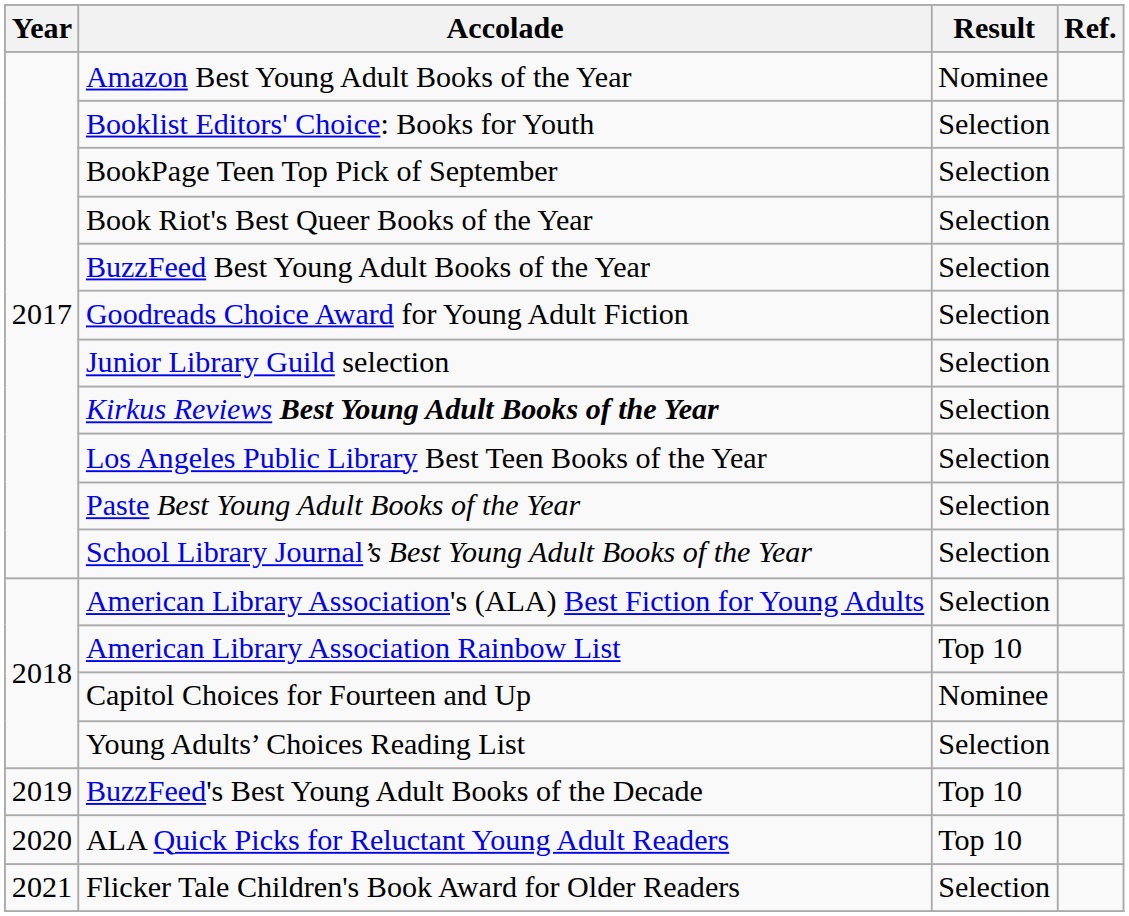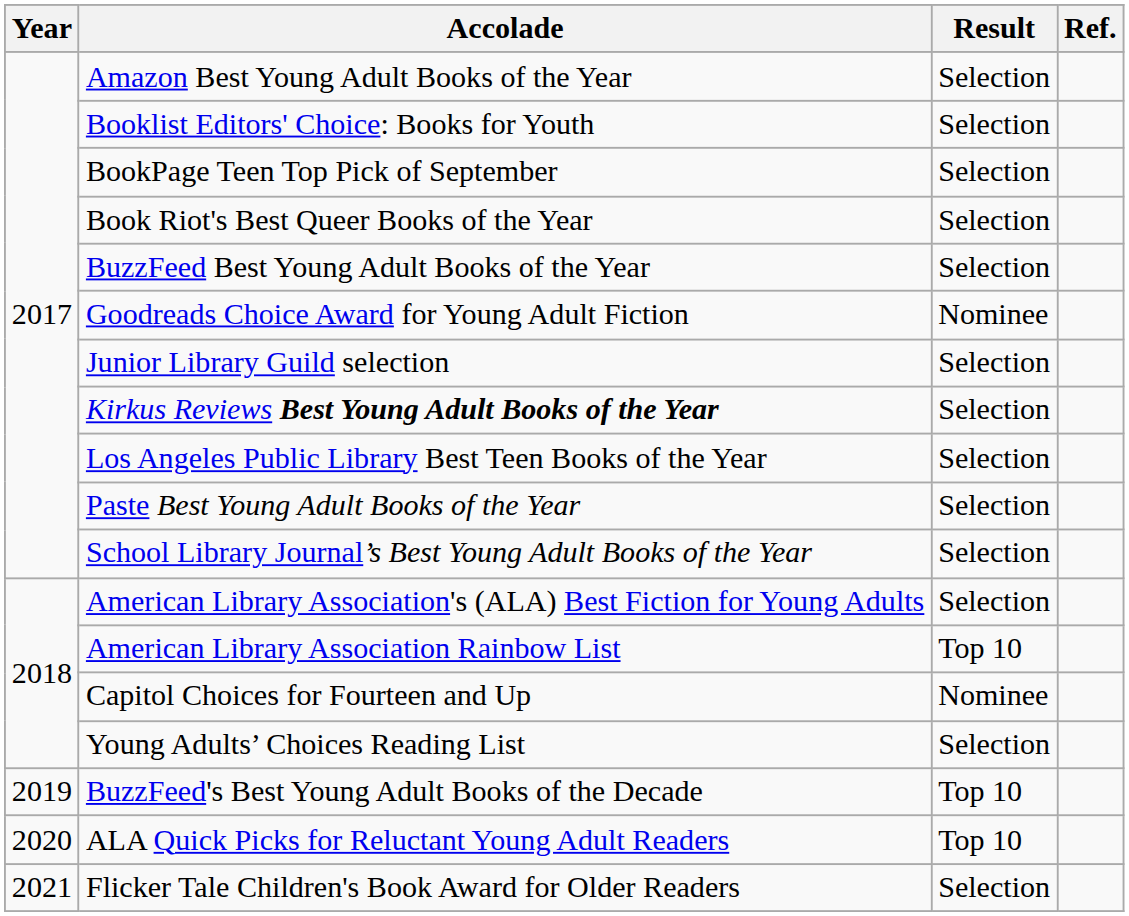 <table class="wikitable sortable">
 <tr>
 <th>Year</th>
 <th>Accolade</th>
 <th>Result</th>
 <th>Ref.</th>
 </tr>
 <tr>
 <td rowspan="11">2017</td>
 <td><a href='#'>Amazon</a> Best Young Adult Books of the Year</td>
-<td>Nominee</td>
+<td>Selection</td>
 <td></td>
 </tr>
 <tr>
 <td><a href='#'>Booklist Editors' Choice</a>: Books for Youth</td>
 <td>Selection</td>
 <td></td>
 </tr>
 <tr>
 <td>BookPage Teen Top Pick of September</td>
 <td>Selection</td>
 <td></td>
 </tr>
 <tr>
 <td>Book Riot's Best Queer Books of the Year</td>
 <td>Selection</td>
 <td></td>
 </tr>
 <tr>
 <td><a href='#'>BuzzFeed</a> Best Young Adult Books of the Year</td>
 <td>Selection</td>
 <td></td>
 </tr>
 <tr>
 <td><a href='#'>Goodreads Choice Award</a> for Young Adult Fiction</td>
-<td>Selection</td>
+<td>Nominee</td>
 <td></td>
 </tr>
 <tr>
 <td><a href='#'>Junior Library Guild</a> selection</td>
 <td>Selection</td>
 <td></td>
 </tr>
 <tr>
 <td><em><a href='#'>Kirkus Reviews</a><strong> Best Young Adult Books of the Year</td>
 <td>Selection</td>
 <td></td>
 </tr>
 <tr>
 <td><a href='#'>Los Angeles Public Library</a> Best Teen Books of the Year</td>
 <td>Selection</td>
 <td></td>
 </tr>
 <tr>
 <td><a href='#'></em>Paste<em></a> Best Young Adult Books of the Year</td>
 <td>Selection</td>
 <td></td>
 </tr>
 <tr>
 <td></em><a href='#'>School Library Journal</a><em>’s Best Young Adult Books of the Year</td>
 <td>Selection</td>
 <td></td>
 </tr>
 <tr>
 <td rowspan="4">2018</td>
 <td><a href='#'>American Library Association</a>'s (ALA) <a href='#'>Best Fiction for Young Adults</a></td>
 <td>Selection</td>
 <td></td>
 </tr>
 <tr>
 <td><a href='#'>American Library Association Rainbow List</a></td>
 <td>Top 10</td>
 <td></td>
 </tr>
 <tr>
 <td>Capitol Choices for Fourteen and Up</td>
 <td>Nominee</td>
 <td></td>
 </tr>
 <tr>
 <td>Young Adults’ Choices Reading List</td>
 <td>Selection</td>
 <td></td>
 </tr>
 <tr>
 <td>2019</td>
 <td></em><a href='#'>BuzzFeed</a>'s Best Young Adult Books of the Decade<em></td>
 <td>Top 10</td>
 <td></td>
 </tr>
 <tr>
 <td>2020</td>
 <td>ALA <a href='#'>Quick Picks for Reluctant Young Adult Readers</a></td>
 <td>Top 10</td>
 <td></td>
 </tr>
 <tr>
 <td>2021</td>
 <td>Flicker Tale Children's Book Award for Older Readers</td>
 <td>Selection</td>
 <td></td>
 </tr>
 </table>
